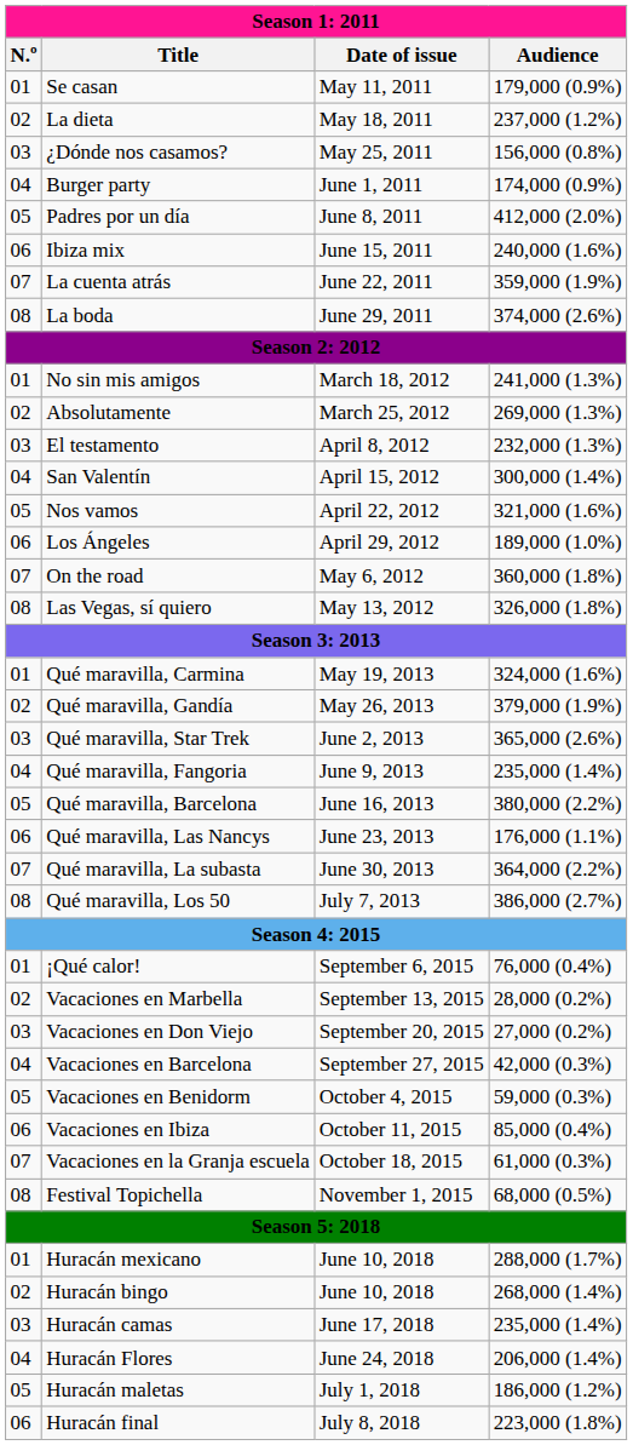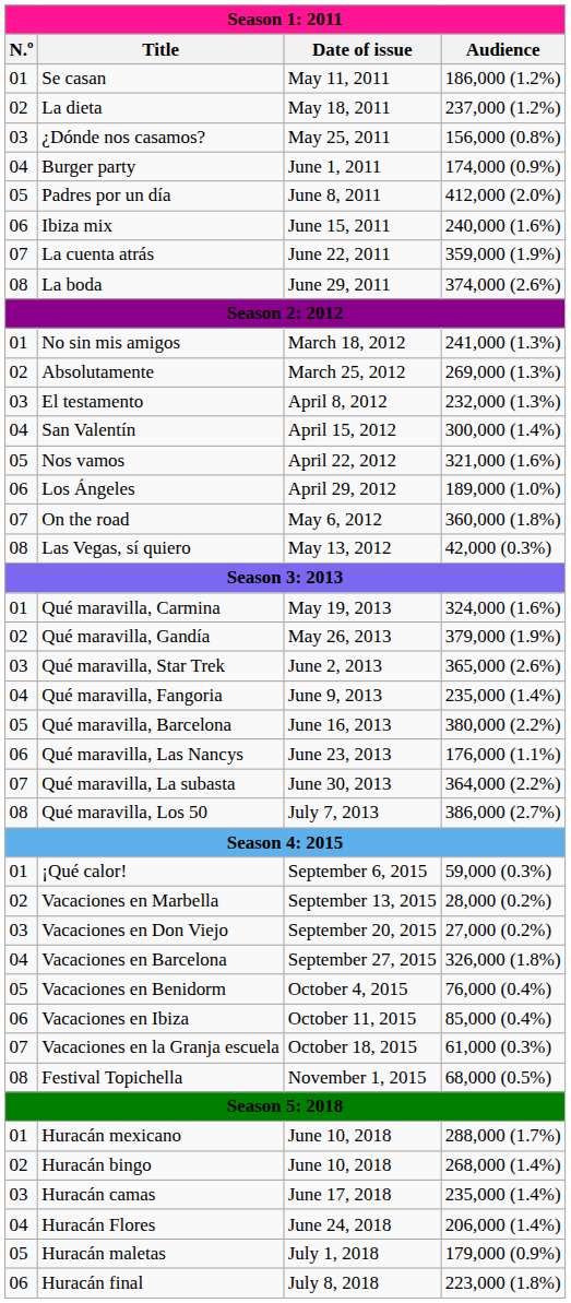 <table class="wikitable">
 <tr>
 <th colspan=5 style="background:DeepPink;">Season 1: 2011</th>
 </tr>
 <tr style="background:#ccc">
 <th>N.º</th>
 <th>Title</th>
 <th>Date of issue</th>
 <th>Audience</th>
 </tr>
 <tr>
 <td>01</td>
 <td>Se casan</td>
 <td>May 11, 2011</td>
-<td>179,000 (0.9%)</td>
+<td>186,000 (1.2%)</td>
 </tr>
 <tr>
 <td>02</td>
 <td>La dieta</td>
 <td>May 18, 2011</td>
 <td>237,000 (1.2%)</td>
 </tr>
 <tr>
 <td>03</td>
 <td>¿Dónde nos casamos?</td>
 <td>May 25, 2011</td>
 <td>156,000 (0.8%)</td>
 </tr>
 <tr>
 <td>04</td>
 <td>Burger party</td>
 <td>June 1, 2011</td>
 <td>174,000 (0.9%)</td>
 </tr>
 <tr>
 <td>05</td>
 <td>Padres por un día</td>
 <td>June 8, 2011</td>
 <td>412,000 (2.0%)</td>
 </tr>
 <tr>
 <td>06</td>
 <td>Ibiza mix</td>
 <td>June 15, 2011</td>
 <td>240,000 (1.6%)</td>
 </tr>
 <tr>
 <td>07</td>
 <td>La cuenta atrás</td>
 <td>June 22, 2011</td>
 <td>359,000 (1.9%)</td>
 </tr>
 <tr>
 <td>08</td>
 <td>La boda</td>
 <td>June 29, 2011</td>
 <td>374,000 (2.6%)</td>
 </tr>
 <tr>
 <th colspan=5 style="background:DarkMagenta;">Season 2: 2012</th>
 </tr>
 <tr>
 <td>01</td>
 <td>No sin mis amigos</td>
 <td>March 18, 2012</td>
 <td>241,000 (1.3%)</td>
 </tr>
 <tr>
 <td>02</td>
 <td>Absolutamente</td>
 <td>March 25, 2012</td>
 <td>269,000 (1.3%)</td>
 </tr>
 <tr>
 <td>03</td>
 <td>El testamento</td>
 <td>April 8, 2012</td>
 <td>232,000 (1.3%)</td>
 </tr>
 <tr>
 <td>04</td>
 <td>San Valentín</td>
 <td>April 15, 2012</td>
 <td>300,000 (1.4%)</td>
 </tr>
 <tr>
 <td>05</td>
 <td>Nos vamos</td>
 <td>April 22, 2012</td>
 <td>321,000 (1.6%)</td>
 </tr>
 <tr>
 <td>06</td>
 <td>Los Ángeles</td>
 <td>April 29, 2012</td>
 <td>189,000 (1.0%)</td>
 </tr>
 <tr>
 <td>07</td>
 <td>On the road</td>
 <td>May 6, 2012</td>
 <td>360,000 (1.8%)</td>
 </tr>
 <tr>
 <td>08</td>
 <td>Las Vegas, sí quiero</td>
 <td>May 13, 2012</td>
-<td>326,000 (1.8%)</td>
+<td>42,000 (0.3%)</td>
 </tr>
 <tr>
 <th colspan=5 style="background:MediumSlateBlue;">Season 3: 2013</th>
 </tr>
 <tr>
 <td>01</td>
 <td>Qué maravilla, Carmina</td>
 <td>May 19, 2013</td>
 <td>324,000 (1.6%)</td>
 </tr>
 <tr>
 <td>02</td>
 <td>Qué maravilla, Gandía</td>
 <td>May 26, 2013</td>
 <td>379,000 (1.9%)</td>
 </tr>
 <tr>
 <td>03</td>
 <td>Qué maravilla, Star Trek</td>
 <td>June 2, 2013</td>
 <td>365,000 (2.6%)</td>
 </tr>
 <tr>
 <td>04</td>
 <td>Qué maravilla, Fangoria</td>
 <td>June 9, 2013</td>
 <td>235,000 (1.4%)</td>
 </tr>
 <tr>
 <td>05</td>
 <td>Qué maravilla, Barcelona</td>
 <td>June 16, 2013</td>
 <td>380,000 (2.2%)</td>
 </tr>
 <tr>
 <td>06</td>
 <td>Qué maravilla, Las Nancys</td>
 <td>June 23, 2013</td>
 <td>176,000 (1.1%)</td>
 </tr>
 <tr>
 <td>07</td>
 <td>Qué maravilla, La subasta</td>
 <td>June 30, 2013</td>
 <td>364,000 (2.2%)</td>
 </tr>
 <tr>
 <td>08</td>
 <td>Qué maravilla, Los 50</td>
 <td>July 7, 2013</td>
 <td>386,000 (2.7%)</td>
 </tr>
 <tr>
 <th colspan=5 style="background:#5eb0eb;">Season 4: 2015</th>
 </tr>
 <tr>
 <td>01</td>
 <td>¡Qué calor!</td>
 <td>September 6, 2015</td>
-<td>76,000 (0.4%)</td>
+<td>59,000 (0.3%)</td>
 </tr>
 <tr>
 <td>02</td>
 <td>Vacaciones en Marbella</td>
 <td>September 13, 2015</td>
 <td>28,000 (0.2%)</td>
 </tr>
 <tr>
 <td>03</td>
 <td>Vacaciones en Don Viejo</td>
 <td>September 20, 2015</td>
 <td>27,000 (0.2%)</td>
 </tr>
 <tr>
 <td>04</td>
 <td>Vacaciones en Barcelona</td>
 <td>September 27, 2015</td>
-<td>42,000 (0.3%)</td>
+<td>326,000 (1.8%)</td>
 </tr>
 <tr>
 <td>05</td>
 <td>Vacaciones en Benidorm</td>
 <td>October 4, 2015</td>
-<td>59,000 (0.3%)</td>
+<td>76,000 (0.4%)</td>
 </tr>
 <tr>
 <td>06</td>
 <td>Vacaciones en Ibiza</td>
 <td>October 11, 2015</td>
 <td>85,000 (0.4%)</td>
 </tr>
 <tr>
 <td>07</td>
 <td>Vacaciones en la Granja escuela</td>
 <td>October 18, 2015</td>
 <td>61,000 (0.3%)</td>
 </tr>
 <tr>
 <td>08</td>
 <td>Festival Topichella</td>
 <td>November 1, 2015</td>
 <td>68,000 (0.5%)</td>
 </tr>
 <tr>
 <th colspan=5 style="background:#008000;">Season 5: 2018</th>
 </tr>
 <tr>
 <td>01</td>
 <td>Huracán mexicano</td>
 <td>June 10, 2018</td>
 <td>288,000 (1.7%)</td>
 </tr>
 <tr>
 <td>02</td>
 <td>Huracán bingo</td>
 <td>June 10, 2018</td>
 <td>268,000 (1.4%)</td>
 </tr>
 <tr>
 <td>03</td>
 <td>Huracán camas</td>
 <td>June 17, 2018</td>
 <td>235,000 (1.4%)</td>
 </tr>
 <tr>
 <td>04</td>
 <td>Huracán Flores</td>
 <td>June 24, 2018</td>
 <td>206,000 (1.4%)</td>
 </tr>
 <tr>
 <td>05</td>
 <td>Huracán maletas</td>
 <td>July 1, 2018</td>
-<td>186,000 (1.2%)</td>
+<td>179,000 (0.9%)</td>
 </tr>
 <tr>
 <td>06</td>
 <td>Huracán final</td>
 <td>July 8, 2018</td>
 <td>223,000 (1.8%)</td>
 </tr>
 </table>
